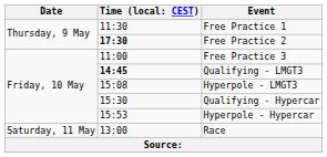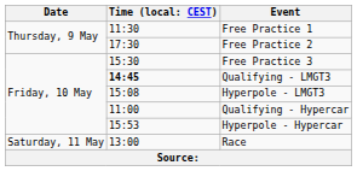 <table class="wikitable" style="font-size:95%;">
 <tr>
 <th>Date</th>
 <th>Time (local: <a href='#'>CEST</a>)</th>
 <th>Event</th>
 </tr>
 <tr>
 <td rowspan=2>Thursday, 9 May</td>
 <td>11:30</td>
 <td>Free Practice 1</td>
 </tr>
 <tr>
-<td><strong>17:30</strong></td>
+<td>17:30</td>
 <td>Free Practice 2</td>
 </tr>
 <tr>
 <td rowspan=5>Friday, 10 May</td>
-<td>11:00</td>
+<td>15:30</td>
 <td>Free Practice 3</td>
 </tr>
 <tr>
 <td><strong>14:45</strong></td>
 <td>Qualifying - LMGT3</td>
 </tr>
 <tr>
 <td>15:08</td>
 <td>Hyperpole - LMGT3</td>
 </tr>
 <tr>
-<td>15:30</td>
+<td>11:00</td>
 <td>Qualifying - Hypercar</td>
 </tr>
 <tr>
 <td>15:53</td>
 <td>Hyperpole - Hypercar</td>
 </tr>
 <tr>
 <td>Saturday, 11 May</td>
 <td>13:00</td>
 <td>Race</td>
 </tr>
 <tr>
 <th colspan=3>Source:</th>
 </tr>
 </table>
